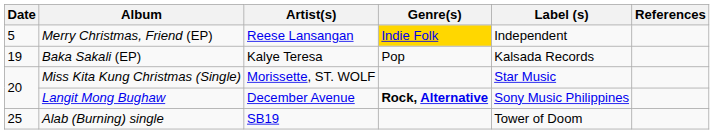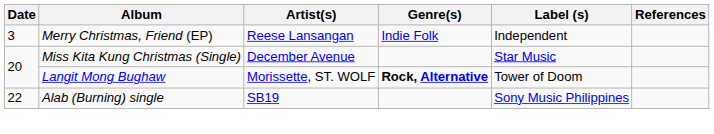 <table class="wikitable">
 <tr>
 <th>Date</th>
 <th>Album</th>
 <th>Artist(s)</th>
 <th>Genre(s)</th>
 <th>Label (s)</th>
 <th>References</th>
 </tr>
 <tr>
-<td>5</td>
+<td>3</td>
 <td><em>Merry Christmas, Friend</em> (EP)</td>
 <td><a href='#'>Reese Lansangan</a></td>
-<td style="background: gold;"><a href='#'>Indie Folk</a></td>
+<td><a href='#'>Indie Folk</a></td>
 <td>Independent</td>
-<td></td>
-</tr>
-<tr>
-<td>19</td>
-<td><em>Baka Sakali</em> (EP)</td>
-<td>Kalye Teresa</td>
-<td>Pop</td>
-<td>Kalsada Records</td>
 <td></td>
 </tr>
 <tr>
 <td rowspan=2>20</td>
 <td><em>Miss Kita Kung Christmas (Single)</em></td>
-<td><a href='#'>Morissette</a>, ST. WOLF</td>
+<td><a href='#'>December Avenue</a></td>
 <td></td>
 <td><a href='#'>Star Music</a></td>
 <td></td>
 </tr>
 <tr>
 <td><em><a href='#'>Langit Mong Bughaw</a></em></td>
-<td><a href='#'>December Avenue</a></td>
+<td><a href='#'>Morissette</a>, ST. WOLF</td>
 <td><strong>Rock, <a href='#'>Alternative</a></strong></td>
+<td>Tower of Doom</td>
+<td></td>
+</tr>
+<tr>
+<td>22</td>
+<td><em>Alab (Burning) single</em></td>
+<td><a href='#'>SB19</a></td>
+<td></td>
 <td><a href='#'>Sony Music Philippines</a></td>
 <td></td>
 </tr>
-<tr>
-<td>25</td>
-<td><em>Alab (Burning) single</em></td>
-<td><a href='#'>SB19</a></td>
-<td></td>
-<td>Tower of Doom</td>
-<td></td>
-</tr>
 </table>
